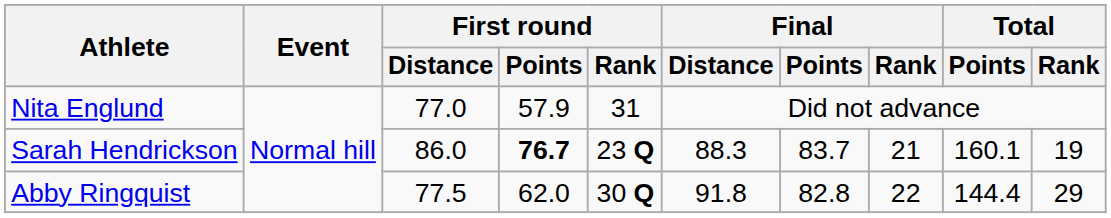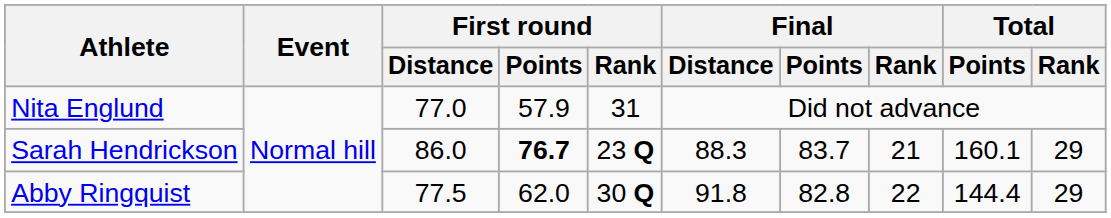 <table class=wikitable style=font-size:90%;text-align:center>
 <tr>
 <th rowspan=2>Athlete</th>
 <th rowspan=2>Event</th>
 <th colspan=3>First round</th>
 <th colspan=3>Final</th>
 <th colspan=2>Total</th>
 </tr>
 <tr style=font-size:95%>
 <th>Distance</th>
 <th>Points</th>
 <th>Rank</th>
 <th>Distance</th>
 <th>Points</th>
 <th>Rank</th>
 <th>Points</th>
 <th>Rank</th>
 </tr>
 <tr>
 <td align=left><a href='#'>Nita Englund</a></td>
 <td style="text-align:left;" rowspan="3"><a href='#'>Normal hill</a></td>
 <td>77.0</td>
 <td>57.9</td>
 <td>31</td>
 <td colspan=5>Did not advance</td>
 </tr>
 <tr>
 <td align=left><a href='#'>Sarah Hendrickson</a></td>
 <td>86.0</td>
 <td><strong>76.7</strong></td>
 <td>23 <strong>Q</strong></td>
 <td>88.3</td>
 <td>83.7</td>
 <td>21</td>
 <td>160.1</td>
-<td>19</td>
+<td>29</td>
 </tr>
 <tr>
 <td align=left><a href='#'>Abby Ringquist</a></td>
 <td>77.5</td>
 <td>62.0</td>
 <td>30 <strong>Q</strong></td>
 <td>91.8</td>
 <td>82.8</td>
 <td>22</td>
 <td>144.4</td>
 <td>29</td>
 </tr>
 </table>
